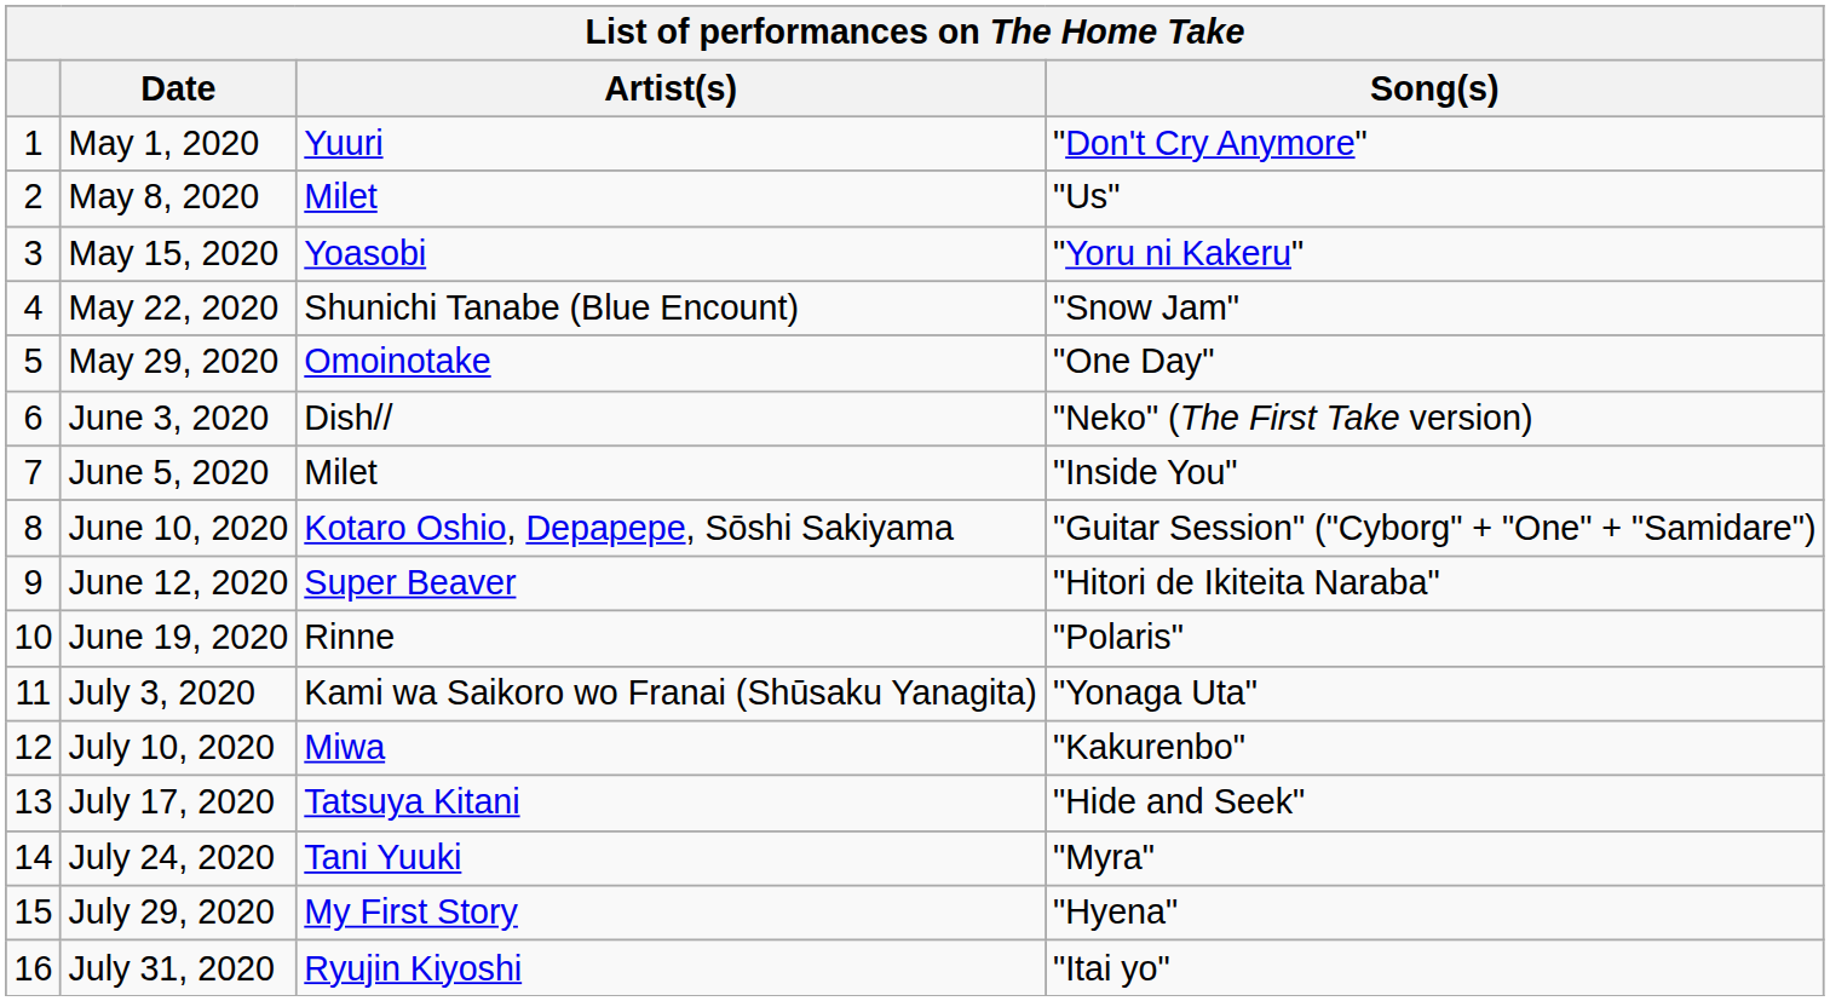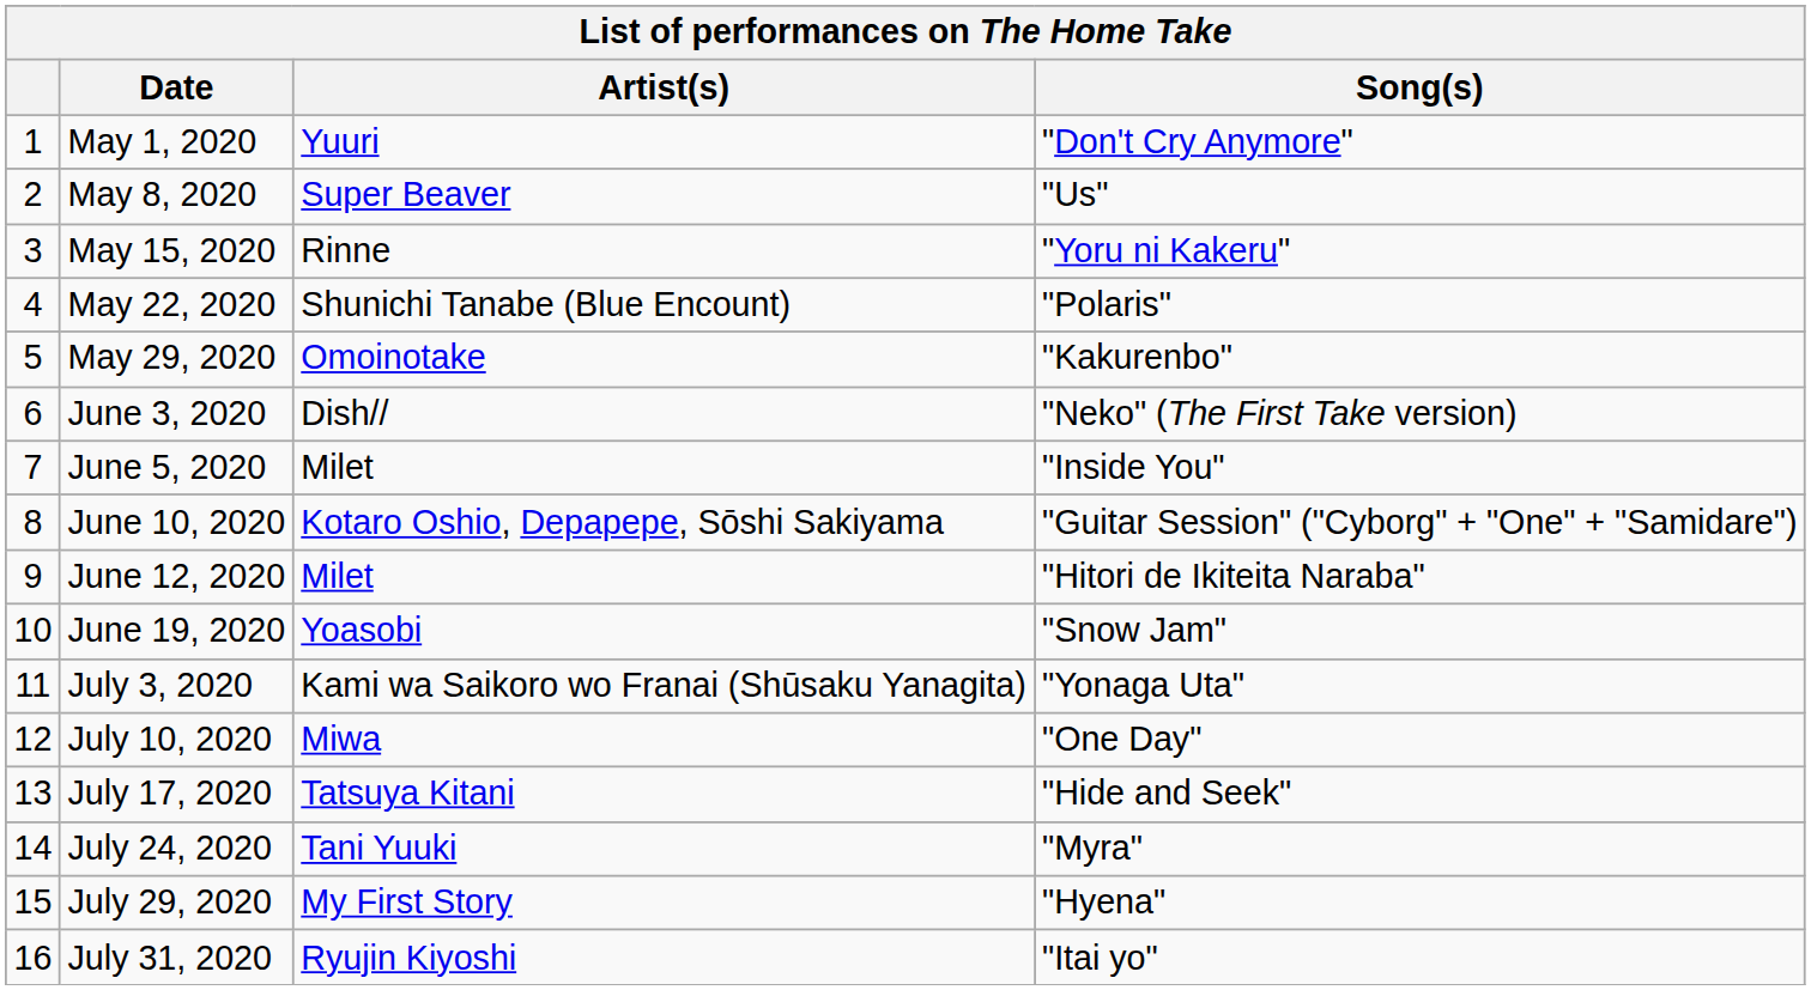 <table class="wikitable plainrowheaders collapsible collapsed">
 <tr>
 <th scope="col" colspan="4">List of performances on <em>The Home Take</em></th>
 </tr>
 <tr>
 <th scope="col"></th>
 <th scope="col">Date</th>
 <th scope="col">Artist(s)</th>
 <th scope="col">Song(s)</th>
 </tr>
 <tr>
 <td style="text-align:center">1</td>
 <td>May 1, 2020</td>
 <td><a href='#'>Yuuri</a></td>
 <td>"<a href='#'>Don't Cry Anymore</a>"</td>
 </tr>
 <tr>
 <td style="text-align:center">2</td>
 <td>May 8, 2020</td>
-<td><a href='#'>Milet</a></td>
+<td><a href='#'>Super Beaver</a></td>
 <td>"Us"</td>
 </tr>
 <tr>
 <td style="text-align:center">3</td>
 <td>May 15, 2020</td>
-<td><a href='#'>Yoasobi</a></td>
+<td>Rinne</td>
 <td>"<a href='#'>Yoru ni Kakeru</a>"</td>
 </tr>
 <tr>
 <td style="text-align:center">4</td>
 <td>May 22, 2020</td>
 <td>Shunichi Tanabe (Blue Encount)</td>
-<td>"Snow Jam"</td>
+<td>"Polaris"</td>
 </tr>
 <tr>
 <td style="text-align:center">5</td>
 <td>May 29, 2020</td>
 <td><a href='#'>Omoinotake</a></td>
-<td>"One Day"</td>
+<td>"Kakurenbo"</td>
 </tr>
 <tr>
 <td style="text-align:center">6</td>
 <td>June 3, 2020</td>
 <td>Dish//</td>
 <td>"Neko" (<em>The First Take</em> version)</td>
 </tr>
 <tr>
 <td style="text-align:center">7</td>
 <td>June 5, 2020</td>
 <td>Milet</td>
 <td>"Inside You"</td>
 </tr>
 <tr>
 <td style="text-align:center">8</td>
 <td>June 10, 2020</td>
 <td><a href='#'>Kotaro Oshio</a>, <a href='#'>Depapepe</a>, Sōshi Sakiyama</td>
 <td>"Guitar Session" ("Cyborg" + "One" + "Samidare")</td>
 </tr>
 <tr>
 <td style="text-align:center">9</td>
 <td>June 12, 2020</td>
-<td><a href='#'>Super Beaver</a></td>
+<td><a href='#'>Milet</a></td>
 <td>"Hitori de Ikiteita Naraba"</td>
 </tr>
 <tr>
 <td style="text-align:center">10</td>
 <td>June 19, 2020</td>
-<td>Rinne</td>
-<td>"Polaris"</td>
+<td><a href='#'>Yoasobi</a></td>
+<td>"Snow Jam"</td>
 </tr>
 <tr>
 <td style="text-align:center">11</td>
 <td>July 3, 2020</td>
 <td>Kami wa Saikoro wo Franai (Shūsaku Yanagita)</td>
 <td>"Yonaga Uta"</td>
 </tr>
 <tr>
 <td style="text-align:center">12</td>
 <td>July 10, 2020</td>
 <td><a href='#'>Miwa</a></td>
-<td>"Kakurenbo"</td>
+<td>"One Day"</td>
 </tr>
 <tr>
 <td style="text-align:center">13</td>
 <td>July 17, 2020</td>
 <td><a href='#'>Tatsuya Kitani</a></td>
 <td>"Hide and Seek"</td>
 </tr>
 <tr>
 <td style="text-align:center">14</td>
 <td>July 24, 2020</td>
 <td><a href='#'>Tani Yuuki</a></td>
 <td>"Myra"</td>
 </tr>
 <tr>
 <td style="text-align:center">15</td>
 <td>July 29, 2020</td>
 <td><a href='#'>My First Story</a></td>
 <td>"Hyena"</td>
 </tr>
 <tr>
 <td style="text-align:center">16</td>
 <td>July 31, 2020</td>
 <td><a href='#'>Ryujin Kiyoshi</a></td>
 <td>"Itai yo"</td>
 </tr>
 </table>
